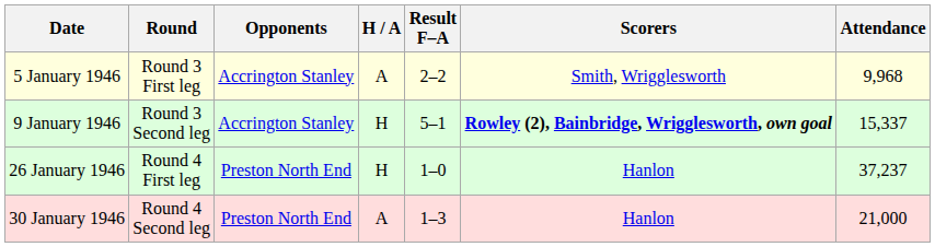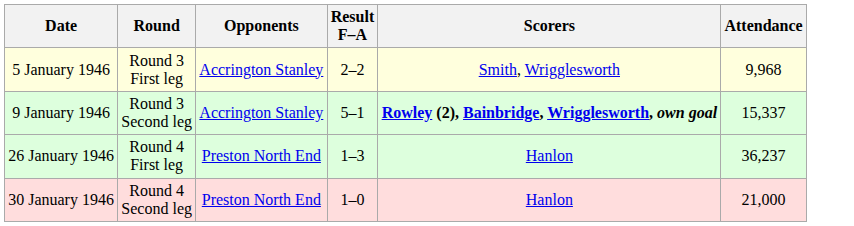 <table class="wikitable" style="text-align:center">
 <tr>
 <th>Date</th>
 <th>Round</th>
 <th>Opponents</th>
-<th>H / A</th>
 <th>Result<br>F–A</th>
 <th>Scorers</th>
 <th>Attendance</th>
 </tr>
 <tr bgcolor="#ffffdd">
 <td>5 January 1946</td>
 <td>Round 3<br>First leg</td>
 <td><a href='#'>Accrington Stanley</a></td>
-<td>A</td>
 <td>2–2</td>
 <td><a href='#'>Smith</a>, <a href='#'>Wrigglesworth</a></td>
 <td>9,968</td>
 </tr>
 <tr bgcolor="#ddffdd">
 <td>9 January 1946</td>
 <td>Round 3<br>Second leg</td>
 <td><a href='#'>Accrington Stanley</a></td>
-<td>H</td>
 <td>5–1</td>
 <td><strong><a href='#'>Rowley</a> (2), <a href='#'>Bainbridge</a>, <a href='#'>Wrigglesworth</a>, <em>own goal</em></strong></td>
 <td>15,337</td>
 </tr>
 <tr bgcolor="#ddffdd">
 <td>26 January 1946</td>
 <td>Round 4<br>First leg</td>
 <td><a href='#'>Preston North End</a></td>
-<td>H</td>
-<td>1–0</td>
+<td>1–3</td>
 <td><a href='#'>Hanlon</a></td>
-<td>37,237</td>
+<td>36,237</td>
 </tr>
 <tr bgcolor="#ffdddd">
 <td>30 January 1946</td>
 <td>Round 4<br>Second leg</td>
 <td><a href='#'>Preston North End</a></td>
-<td>A</td>
-<td>1–3</td>
+<td>1–0</td>
 <td><a href='#'>Hanlon</a></td>
 <td>21,000</td>
 </tr>
 </table>
